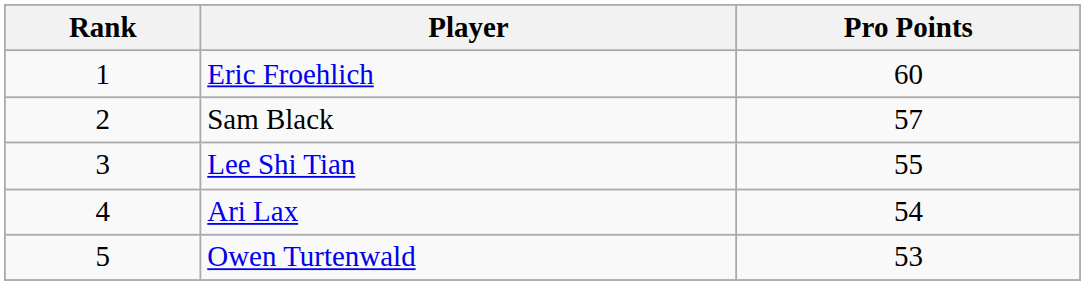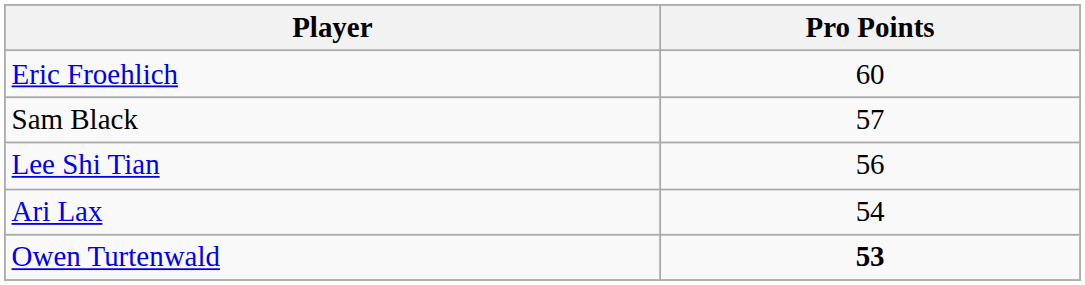 <table class="wikitable" width=30%>
 <tr>
-<th>Rank</th>
 <th>Player</th>
 <th>Pro Points</th>
 </tr>
 <tr>
-<td align=center>1</td>
 <td> <a href='#'>Eric Froehlich</a></td>
 <td align=center>60</td>
 </tr>
 <tr>
-<td align=center>2</td>
 <td> Sam Black</td>
 <td align=center>57</td>
 </tr>
 <tr>
-<td align=center>3</td>
 <td> <a href='#'>Lee Shi Tian</a></td>
-<td align=center>55</td>
+<td align=center>56</td>
 </tr>
 <tr>
-<td align=center>4</td>
 <td> <a href='#'>Ari Lax</a></td>
 <td align=center>54</td>
 </tr>
 <tr>
-<td align=center>5</td>
 <td> <a href='#'>Owen Turtenwald</a></td>
-<td align=center>53</td>
+<td align=center><strong>53</strong></td>
 </tr>
 </table>
